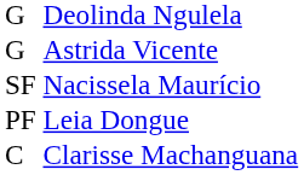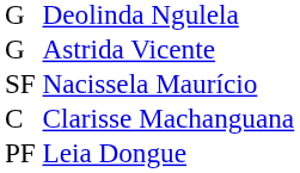 <table border="0" cellpadding="0">
 <tr>
 <td>G</td>
 <td></td>
 <td><a href='#'>Deolinda Ngulela</a></td>
 </tr>
 <tr>
 <td>G</td>
 <td></td>
 <td><a href='#'>Astrida Vicente</a></td>
 </tr>
 <tr>
 <td>SF</td>
 <td></td>
 <td><a href='#'>Nacissela Maurício</a></td>
 </tr>
 <tr>
+<td>C</td>
+<td></td>
+<td><a href='#'>Clarisse Machanguana</a></td>
+</tr>
+<tr>
 <td>PF</td>
 <td></td>
 <td><a href='#'>Leia Dongue</a></td>
 </tr>
-<tr>
-<td>C</td>
-<td></td>
-<td><a href='#'>Clarisse Machanguana</a></td>
-</tr>
 </table>
